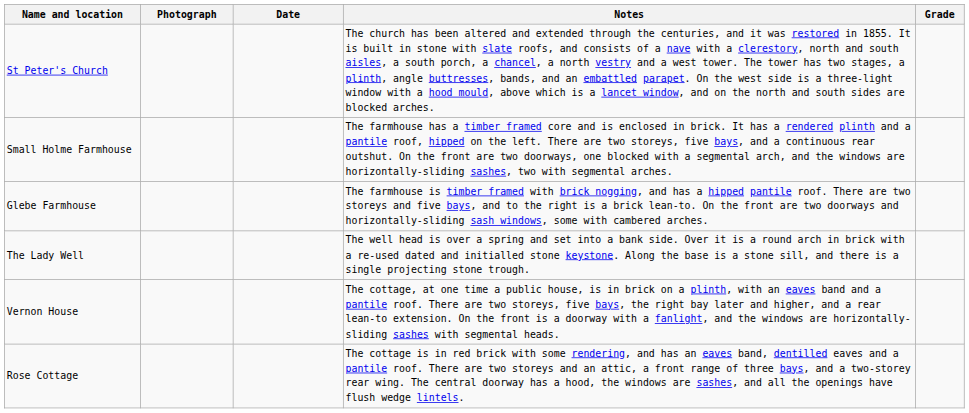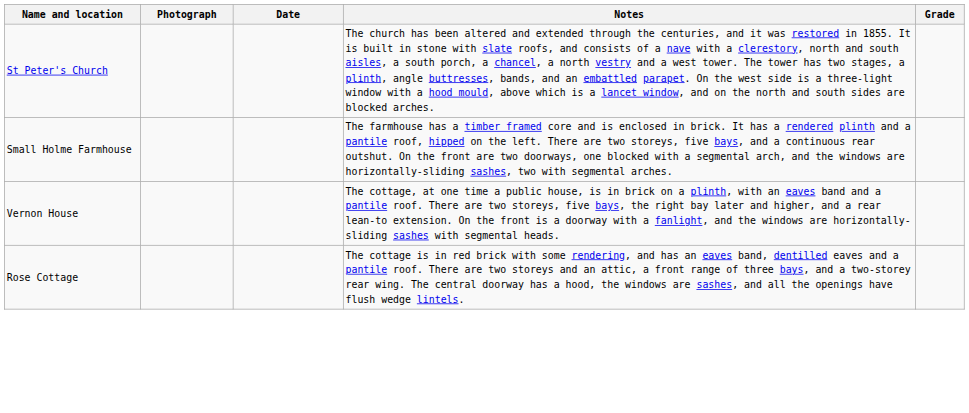 <table class="wikitable sortable plainrowheaders" style="width:100%; border:0px; text-align:left; line-height:150%">
 <tr>
 <th scope="col"  style="width:150px">Name and location</th>
 <th scope="col"  style="width:100px" class="unsortable">Photograph</th>
 <th scope="col"  style="width:120px">Date</th>
 <th scope="col"  style="width:650px" class="unsortable">Notes</th>
 <th scope="col"  style="width:50px">Grade</th>
 </tr>
 <tr>
 <td><a href='#'>St Peter's Church</a><br><small></small></td>
 <td></td>
 <td align="center"></td>
 <td>The church has been altered and extended through the centuries, and it was <a href='#'>restored</a> in 1855.  It is built in stone with <a href='#'>slate</a> roofs, and consists of a <a href='#'>nave</a> with a <a href='#'>clerestory</a>, north and south <a href='#'>aisles</a>, a south porch, a <a href='#'>chancel</a>, a north <a href='#'>vestry</a> and a west tower.  The tower has two stages, a <a href='#'>plinth</a>, angle <a href='#'>buttresses</a>, bands, and an <a href='#'>embattled</a> <a href='#'>parapet</a>.  On the west side is a three-light window with a <a href='#'>hood mould</a>, above which is a <a href='#'>lancet window</a>, and on the north and south sides are blocked arches.</td>
 <td align="center" ></td>
 </tr>
 <tr>
 <td>Small Holme Farmhouse<br><small></small></td>
 <td></td>
 <td align="center"></td>
 <td>The farmhouse has a <a href='#'>timber framed</a> core and is enclosed in brick.  It has a <a href='#'>rendered</a> <a href='#'>plinth</a> and a <a href='#'>pantile</a> roof, <a href='#'>hipped</a> on the left.  There are two storeys, five <a href='#'>bays</a>, and a continuous rear outshut.  On the front are two doorways, one blocked with a segmental arch, and the windows are horizontally-sliding <a href='#'>sashes</a>, two with segmental arches.</td>
 <td align="center" ></td>
 </tr>
 <tr>
-<td>Glebe Farmhouse<br><small></small></td>
-<td></td>
-<td align="center"></td>
-<td>The farmhouse is <a href='#'>timber framed</a> with <a href='#'>brick nogging</a>, and has a <a href='#'>hipped</a> <a href='#'>pantile</a> roof.  There are two storeys and five <a href='#'>bays</a>, and to the right is a brick lean-to.  On the front are two doorways and horizontally-sliding <a href='#'>sash windows</a>, some with cambered arches.</td>
-<td align="center" ></td>
-</tr>
-<tr>
-<td>The Lady Well<br><small></small></td>
-<td></td>
-<td align="center"></td>
-<td>The well head is over a spring and set into a bank side.  Over it is a round arch in brick with a re-used dated and initialled stone <a href='#'>keystone</a>.  Along the base is a stone sill, and there is a single projecting stone trough.</td>
-<td align="center" ></td>
-</tr>
-<tr>
 <td>Vernon House<br><small></small></td>
 <td></td>
 <td align="center"></td>
 <td>The cottage, at one time a public house, is in brick on a <a href='#'>plinth</a>, with an <a href='#'>eaves</a> band and a <a href='#'>pantile</a> roof.  There are two storeys, five <a href='#'>bays</a>, the right bay later and higher, and a rear lean-to extension. On the front is a doorway with a <a href='#'>fanlight</a>, and the windows are horizontally-sliding <a href='#'>sashes</a> with segmental heads.</td>
 <td align="center" ></td>
 </tr>
 <tr>
 <td>Rose Cottage<br><small></small></td>
 <td></td>
 <td align="center"></td>
 <td>The cottage is in red brick with some <a href='#'>rendering</a>, and has an <a href='#'>eaves</a> band, <a href='#'>dentilled</a> eaves and a <a href='#'>pantile</a> roof.  There are two storeys and an attic, a front range of three <a href='#'>bays</a>, and a two-storey rear wing.  The central doorway has a hood, the windows are <a href='#'>sashes</a>, and all the openings have flush wedge <a href='#'>lintels</a>.</td>
 <td align="center" ></td>
 </tr>
 <tr>
 </tr>
 </table>
